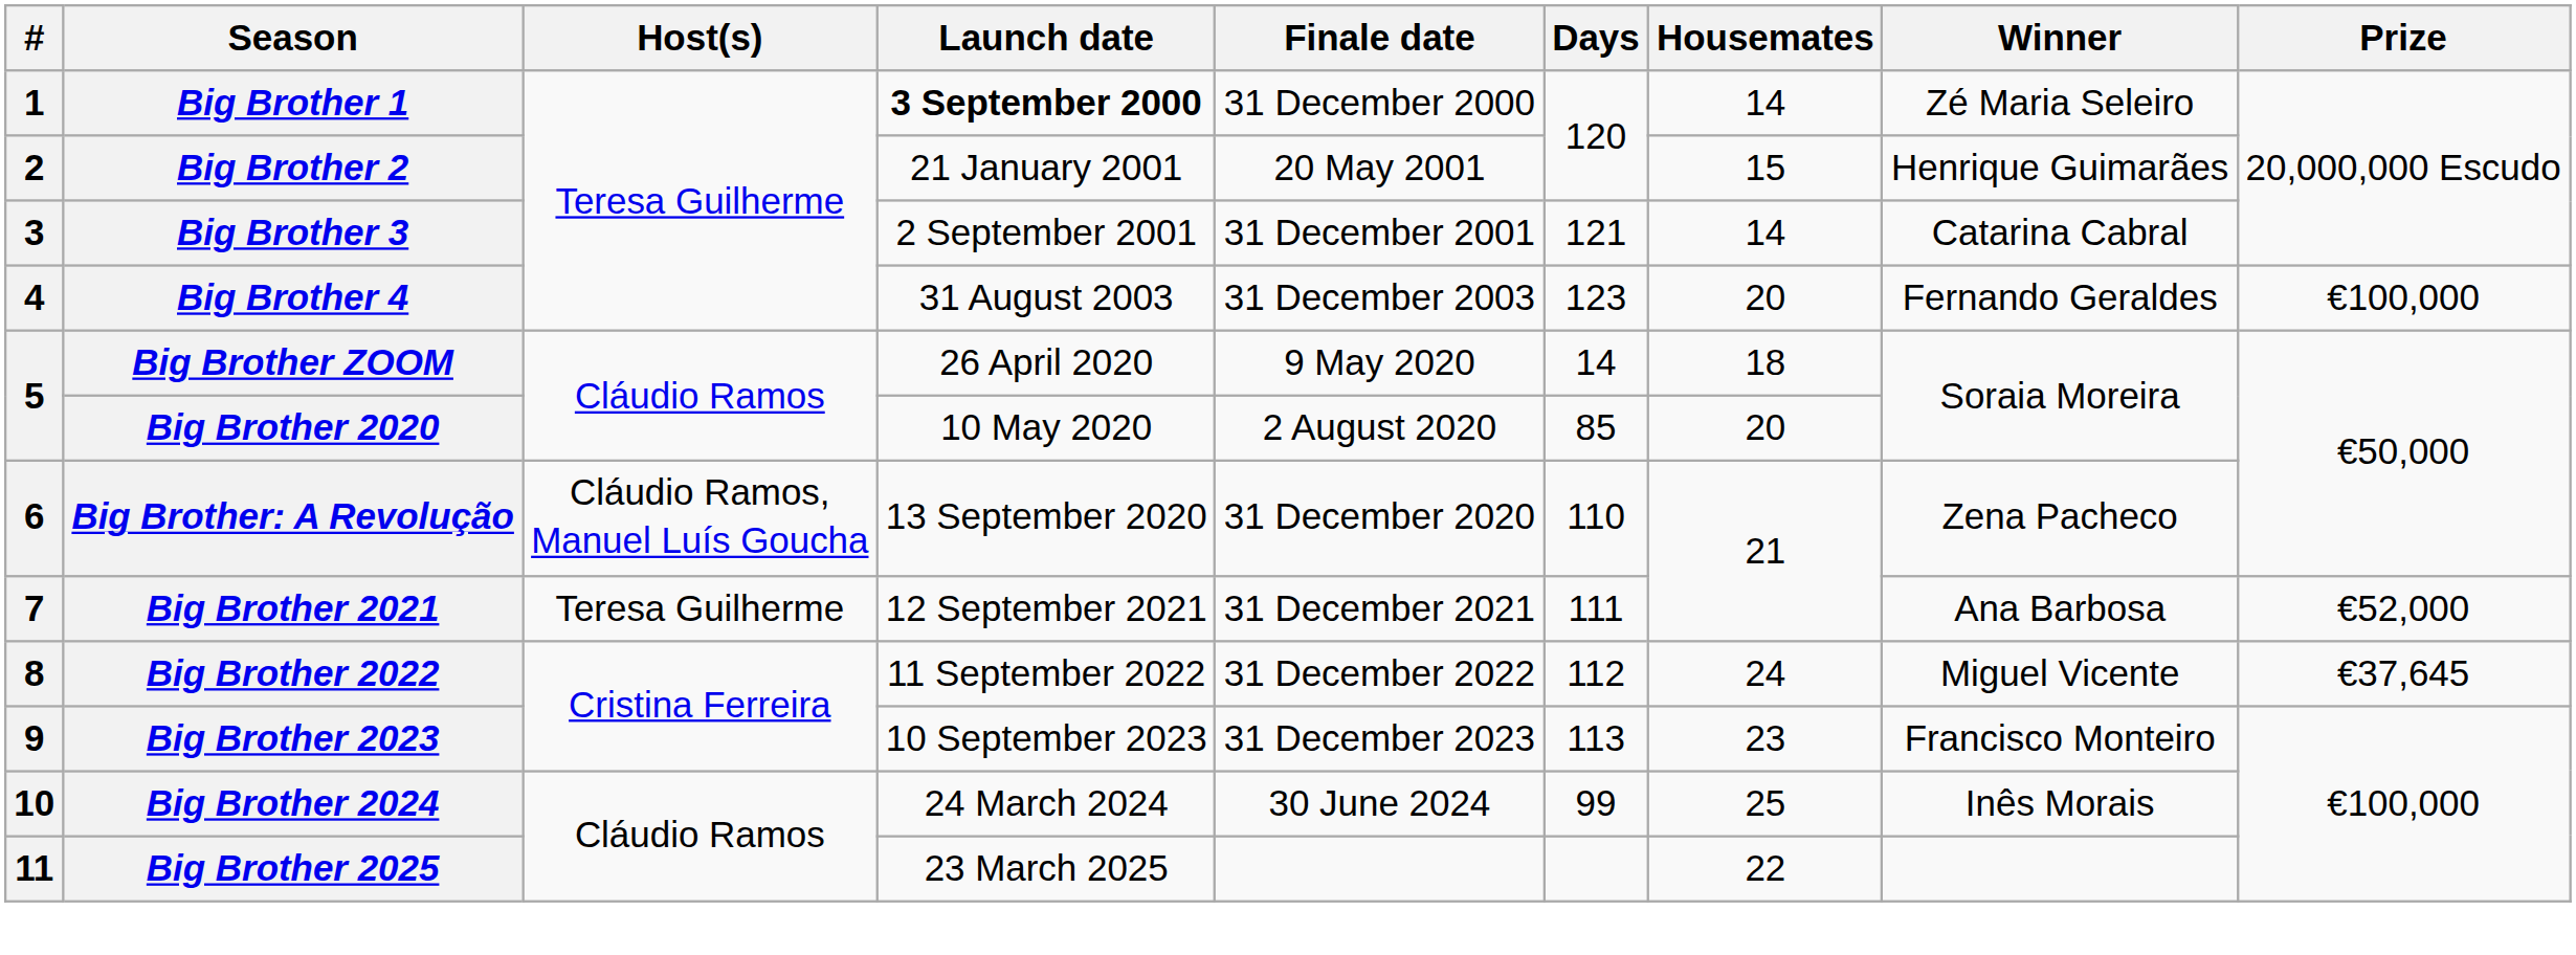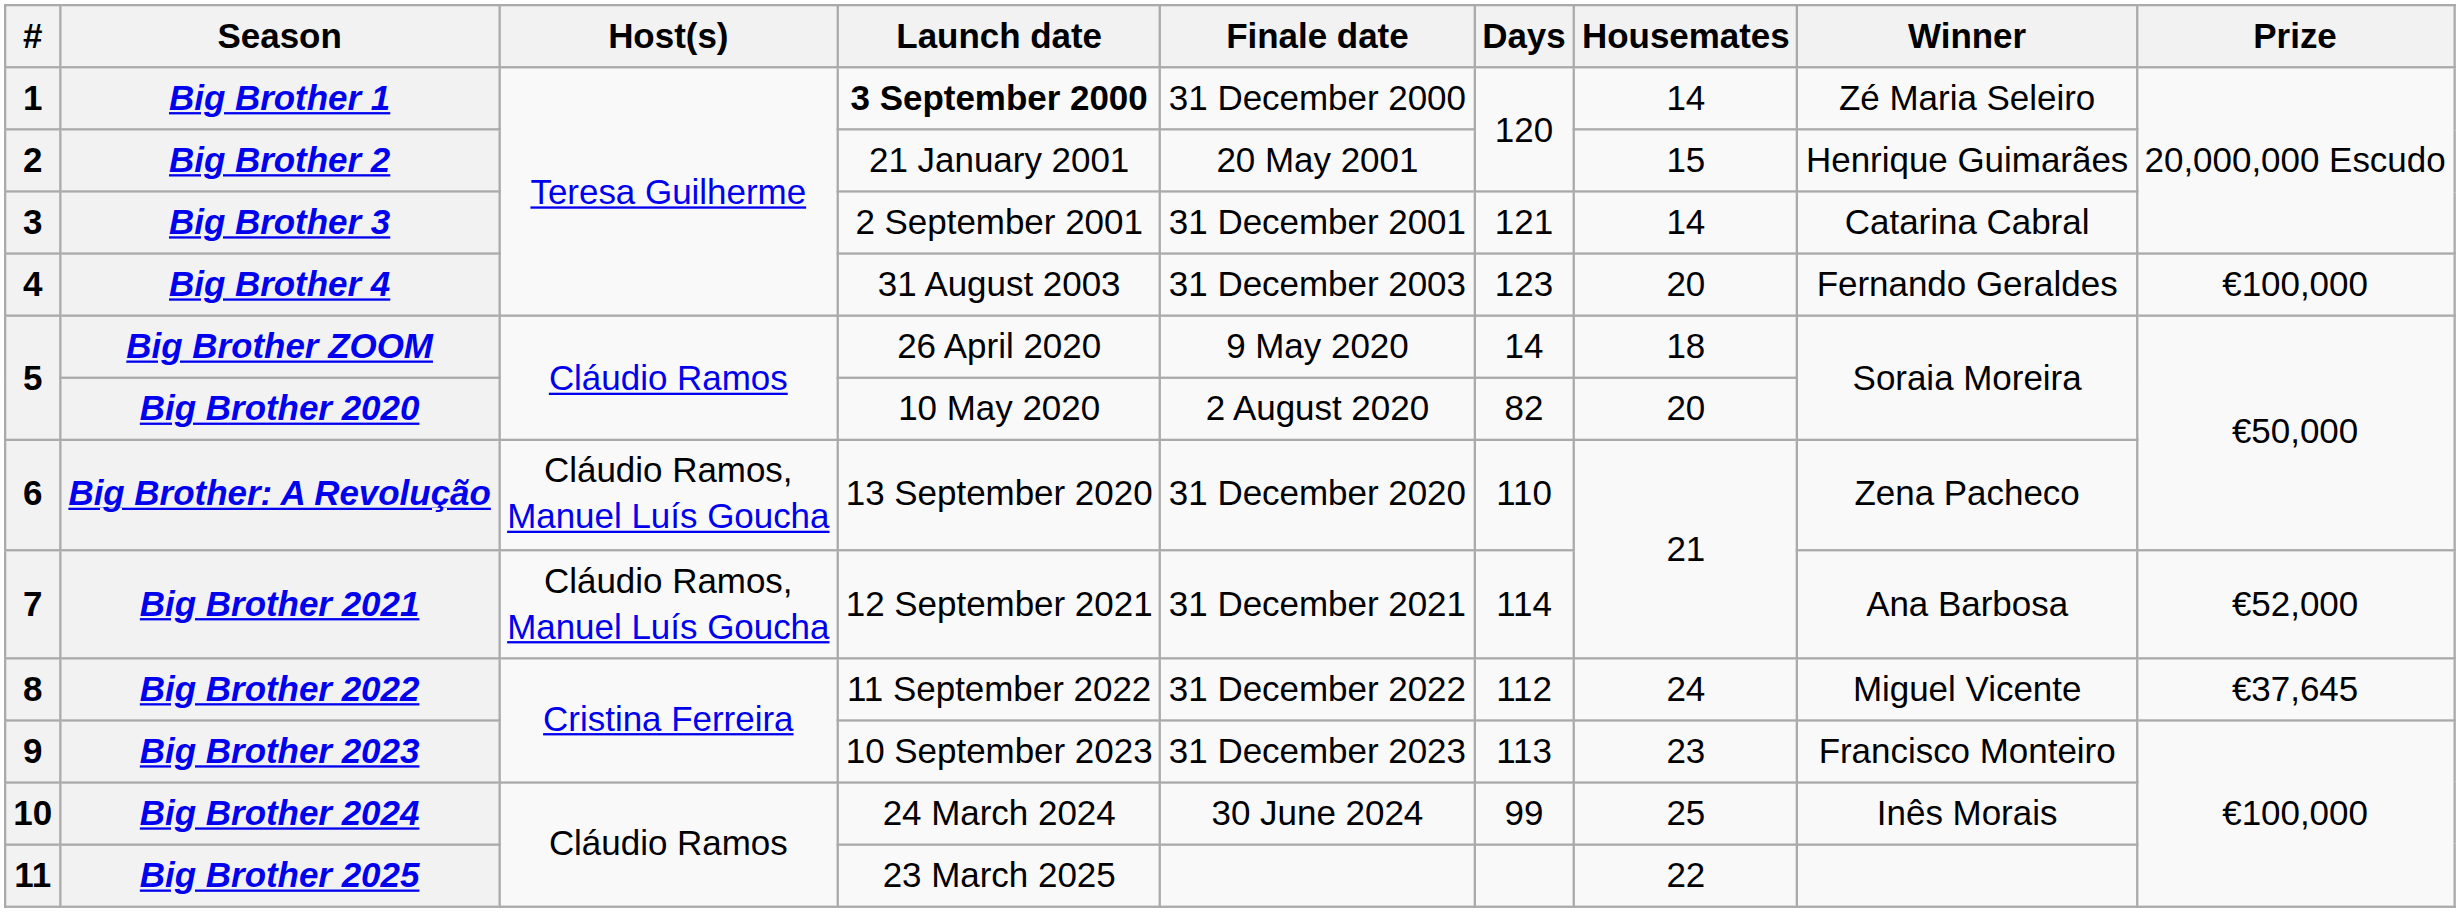 <table class="wikitable" style="text-align:center; width: auto; font-size:95%; line-height:20px">
 <tr>
 <th>#</th>
 <th>Season</th>
 <th>Host(s)</th>
 <th>Launch date</th>
 <th>Finale date</th>
 <th>Days</th>
 <th>Housemates</th>
 <th>Winner</th>
 <th>Prize</th>
 </tr>
 <tr>
 <th>1</th>
 <th><em><a href='#'>Big Brother 1</a></em></th>
 <td rowspan="4"><a href='#'>Teresa Guilherme</a></td>
 <td><strong>3 September 2000</strong></td>
 <td>31 December 2000</td>
 <td rowspan="2">120</td>
 <td>14</td>
 <td>Zé Maria Seleiro</td>
 <td rowspan="3">20,000,000 Escudo<br></td>
 </tr>
 <tr>
 <th>2</th>
 <th><em><a href='#'>Big Brother 2</a></em></th>
 <td>21 January 2001</td>
 <td>20 May 2001</td>
 <td>15</td>
 <td>Henrique Guimarães</td>
 </tr>
 <tr>
 <th>3</th>
 <th><em><a href='#'>Big Brother 3</a></em></th>
 <td>2 September 2001</td>
 <td>31 December 2001</td>
 <td>121</td>
 <td>14</td>
 <td>Catarina Cabral</td>
 </tr>
 <tr>
 <th>4</th>
 <th><em><a href='#'>Big Brother 4</a></em></th>
 <td>31 August 2003</td>
 <td>31 December 2003</td>
 <td>123</td>
 <td>20</td>
 <td>Fernando Geraldes</td>
 <td>€100,000</td>
 </tr>
 <tr>
 <th rowspan="2">5</th>
 <th><em><a href='#'>Big Brother ZOOM</a></em></th>
 <td rowspan="2"><a href='#'>Cláudio Ramos</a></td>
 <td>26 April 2020</td>
 <td>9 May 2020</td>
 <td>14</td>
 <td>18</td>
 <td rowspan="2">Soraia Moreira</td>
 <td rowspan="3">€50,000</td>
 </tr>
 <tr>
 <th><em><a href='#'>Big Brother 2020</a></em></th>
 <td>10 May 2020</td>
 <td>2 August 2020</td>
-<td>85</td>
+<td>82</td>
 <td>20</td>
 </tr>
 <tr>
 <th>6</th>
 <th><em><a href='#'>Big Brother: A Revolução</a></em></th>
 <td>Cláudio Ramos,<br><a href='#'>Manuel Luís Goucha</a></td>
 <td>13 September 2020</td>
 <td>31 December 2020</td>
 <td>110</td>
 <td rowspan="2">21</td>
 <td>Zena Pacheco</td>
 </tr>
 <tr>
 <th>7</th>
 <th><em><a href='#'>Big Brother 2021</a></em></th>
-<td>Teresa Guilherme</td>
+<td>Cláudio Ramos,<br><a href='#'>Manuel Luís Goucha</a></td>
 <td>12 September 2021</td>
 <td>31 December 2021</td>
-<td>111</td>
+<td>114</td>
 <td>Ana Barbosa</td>
 <td>€52,000</td>
 </tr>
 <tr>
 <th>8</th>
 <th><em><a href='#'>Big Brother 2022</a></em></th>
 <td rowspan="2"><a href='#'>Cristina Ferreira</a></td>
 <td>11 September 2022</td>
 <td>31 December 2022</td>
 <td>112</td>
 <td>24</td>
 <td>Miguel Vicente</td>
 <td>€37,645</td>
 </tr>
 <tr>
 <th>9</th>
 <th><em><a href='#'>Big Brother 2023</a></em></th>
 <td>10 September 2023</td>
 <td>31 December 2023</td>
 <td>113</td>
 <td>23</td>
 <td>Francisco Monteiro</td>
 <td rowspan="3">€100,000</td>
 </tr>
 <tr>
 <th>10</th>
 <th><em><a href='#'>Big Brother 2024</a></em></th>
 <td rowspan="2">Cláudio Ramos</td>
 <td>24 March 2024</td>
 <td>30 June 2024</td>
 <td>99</td>
 <td>25</td>
 <td>Inês Morais</td>
 </tr>
 <tr>
 <th>11</th>
 <th><em><a href='#'>Big Brother 2025</a></em></th>
 <td>23 March 2025</td>
 <td></td>
 <td></td>
 <td>22</td>
 <td></td>
 </tr>
 </table>
